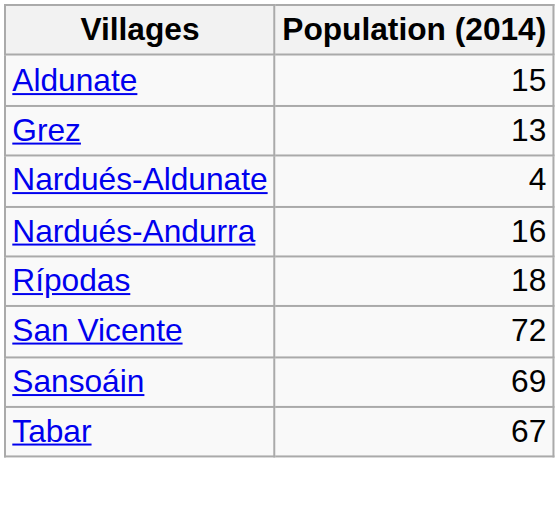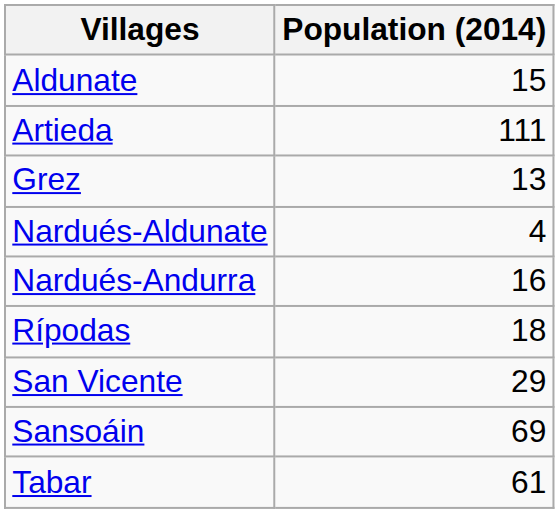 <table class="wikitable" align="center">
 <tr>
 <th>Villages</th>
 <th>Population (2014)</th>
 </tr>
 <tr>
 <td><a href='#'>Aldunate</a></td>
 <td align="right">15</td>
+</tr>
+<tr>
+<td><a href='#'>Artieda</a></td>
+<td align="right">111</td>
 </tr>
 <tr>
 <td><a href='#'>Grez</a></td>
 <td align="right">13</td>
 </tr>
 <tr>
 <td><a href='#'>Nardués-Aldunate</a></td>
 <td align="right">4</td>
 </tr>
 <tr>
 <td><a href='#'>Nardués-Andurra</a></td>
 <td align="right">16</td>
 </tr>
 <tr>
 <td><a href='#'>Rípodas</a></td>
 <td align="right">18</td>
 </tr>
 <tr>
 <td><a href='#'>San Vicente</a></td>
-<td align="right">72</td>
+<td align="right">29</td>
 </tr>
 <tr>
 <td><a href='#'>Sansoáin</a></td>
 <td align="right">69</td>
 </tr>
 <tr>
 <td><a href='#'>Tabar</a></td>
-<td align="right">67</td>
+<td align="right">61</td>
 </tr>
 </table>
